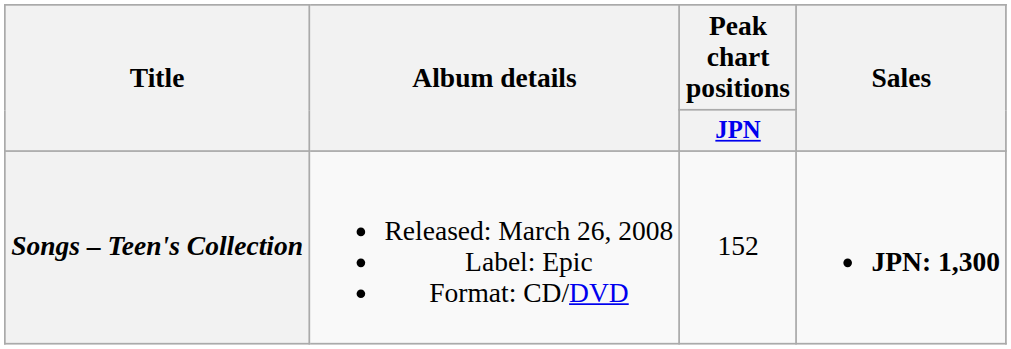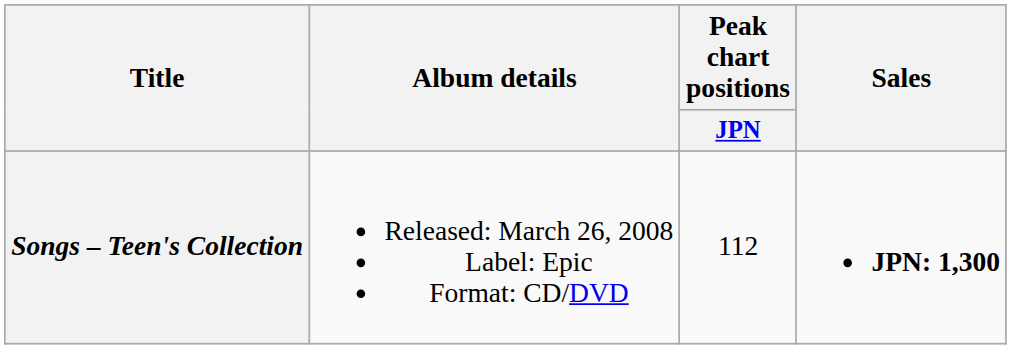 <table class="wikitable plainrowheaders" style="text-align:center;">
 <tr>
 <th rowspan="2">Title</th>
 <th rowspan="2">Album details</th>
 <th colspan="1">Peak chart positions</th>
 <th rowspan="2">Sales</th>
 </tr>
 <tr>
 <th scope="col" style="width:3em;font-size:90%;"><a href='#'>JPN</a><br></th>
 </tr>
 <tr>
 <th scope="row"><em>Songs – Teen's Collection</em></th>
 <td><br><ul><li>Released: March 26, 2008 </li><li>Label: Epic</li><li>Format: CD/<a href='#'>DVD</a></li></ul></td>
-<td>152</td>
+<td>112</td>
 <td><strong><br><ul><li>JPN: 1,300</li></ul></strong></td>
 </tr>
 </table>
